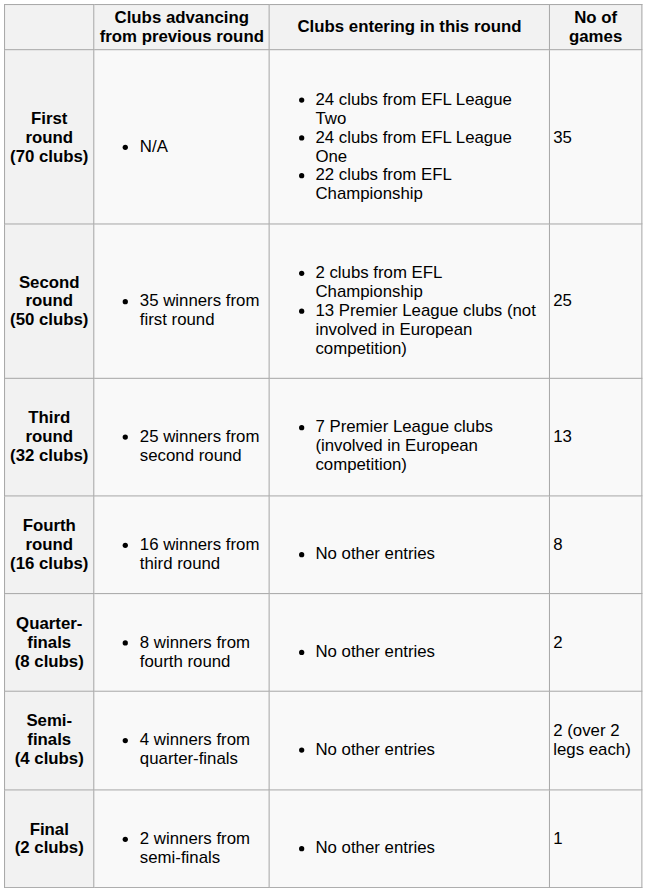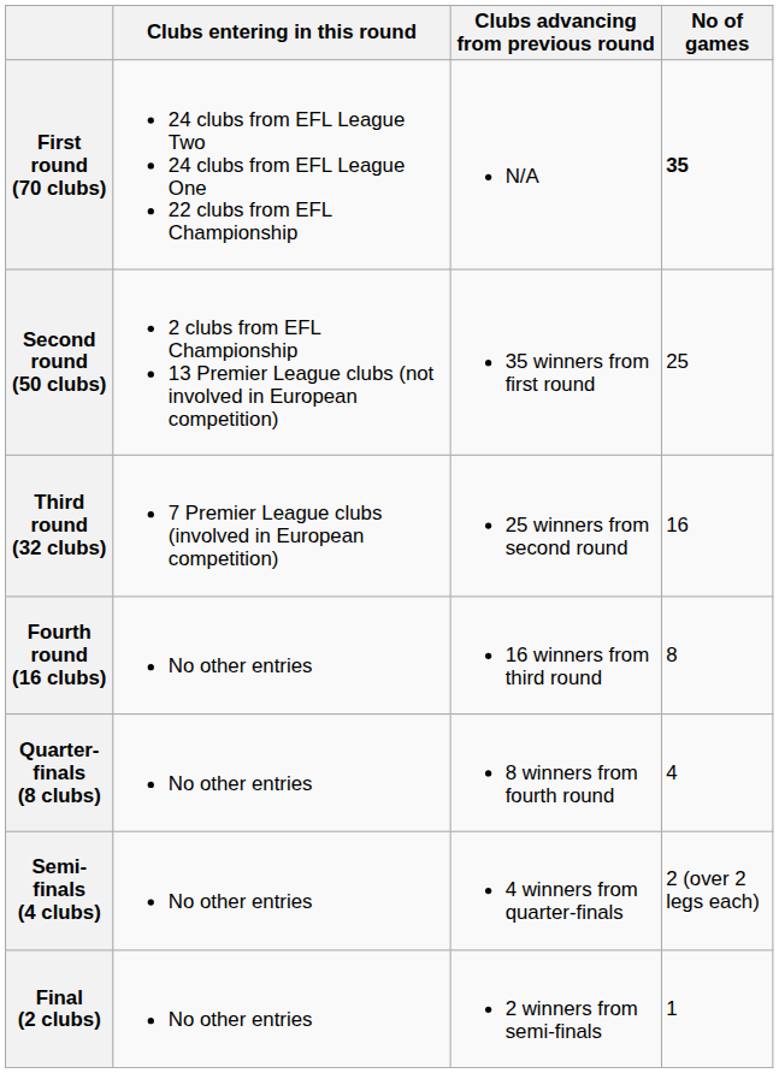 <table class="wikitable">
 <tr>
 <th></th>
+<th>Clubs entering in this round</th>
 <th>Clubs advancing from previous round</th>
-<th>Clubs entering in this round</th>
 <th>No of games</th>
 </tr>
 <tr>
 <th>First round<br>(70 clubs)</th>
+<td><br><ul><li>24 clubs from EFL League Two</li><li>24 clubs from EFL League One</li><li>22 clubs from EFL Championship</li></ul></td>
 <td><br><ul><li>N/A</li></ul></td>
-<td><br><ul><li>24 clubs from EFL League Two</li><li>24 clubs from EFL League One</li><li>22 clubs from EFL Championship</li></ul></td>
-<td>35</td>
+<td><strong>35</strong></td>
 </tr>
 <tr>
 <th>Second round<br>(50 clubs)</th>
+<td><br><ul><li>2 clubs from EFL Championship</li><li>13 Premier League clubs (not involved in European competition)</li></ul></td>
 <td><br><ul><li>35 winners from first round</li></ul></td>
-<td><br><ul><li>2 clubs from EFL Championship</li><li>13 Premier League clubs (not involved in European competition)</li></ul></td>
 <td>25</td>
 </tr>
 <tr>
 <th>Third round<br>(32 clubs)</th>
+<td><br><ul><li>7 Premier League clubs (involved in European competition)</li></ul></td>
 <td><br><ul><li>25 winners from second round</li></ul></td>
-<td><br><ul><li>7 Premier League clubs (involved in European competition)</li></ul></td>
-<td>13</td>
+<td>16</td>
 </tr>
 <tr>
 <th>Fourth round<br>(16 clubs)</th>
+<td><br><ul><li>No other entries</li></ul></td>
 <td><br><ul><li>16 winners from third round</li></ul></td>
-<td><br><ul><li>No other entries</li></ul></td>
 <td>8</td>
 </tr>
 <tr>
 <th>Quarter-finals<br>(8 clubs)</th>
+<td><br><ul><li>No other entries</li></ul></td>
 <td><br><ul><li>8 winners from fourth round</li></ul></td>
-<td><br><ul><li>No other entries</li></ul></td>
-<td>2</td>
+<td>4</td>
 </tr>
 <tr>
 <th>Semi-finals<br>(4 clubs)</th>
+<td><br><ul><li>No other entries</li></ul></td>
 <td><br><ul><li>4 winners from quarter-finals</li></ul></td>
-<td><br><ul><li>No other entries</li></ul></td>
 <td>2 (over 2 legs each)</td>
 </tr>
 <tr>
 <th>Final<br>(2 clubs)</th>
+<td><br><ul><li>No other entries</li></ul></td>
 <td><br><ul><li>2 winners from semi-finals</li></ul></td>
-<td><br><ul><li>No other entries</li></ul></td>
 <td>1</td>
 </tr>
 </table>
